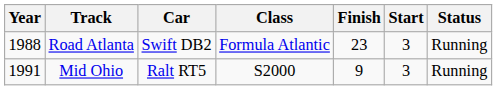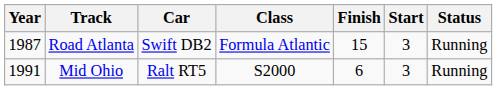 <table class="wikitable" style="text-align:center; font-size:90%">
 <tr>
 <th>Year</th>
 <th>Track</th>
 <th>Car</th>
 <th>Class</th>
 <th>Finish</th>
 <th>Start</th>
 <th>Status</th>
 </tr>
 <tr>
-<td>1988</td>
+<td>1987</td>
 <td><a href='#'>Road Atlanta</a></td>
 <td><a href='#'>Swift</a> DB2</td>
 <td><a href='#'>Formula Atlantic</a></td>
-<td>23</td>
+<td>15</td>
 <td>3</td>
 <td>Running</td>
 </tr>
 <tr>
 <td>1991</td>
 <td><a href='#'>Mid Ohio</a></td>
 <td><a href='#'>Ralt</a> RT5</td>
 <td>S2000</td>
-<td>9</td>
+<td>6</td>
 <td>3</td>
 <td>Running</td>
 </tr>
 </table>
